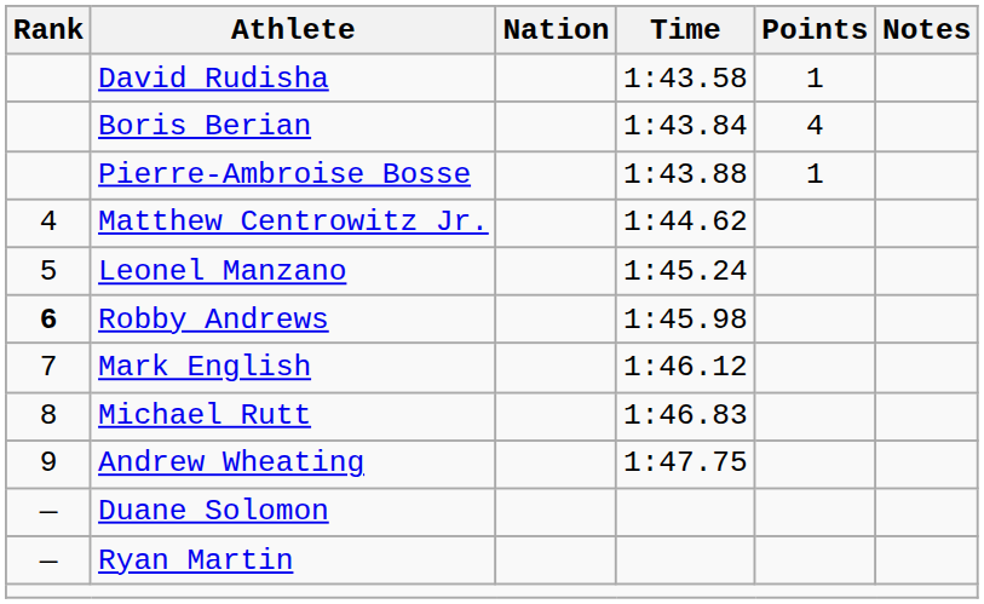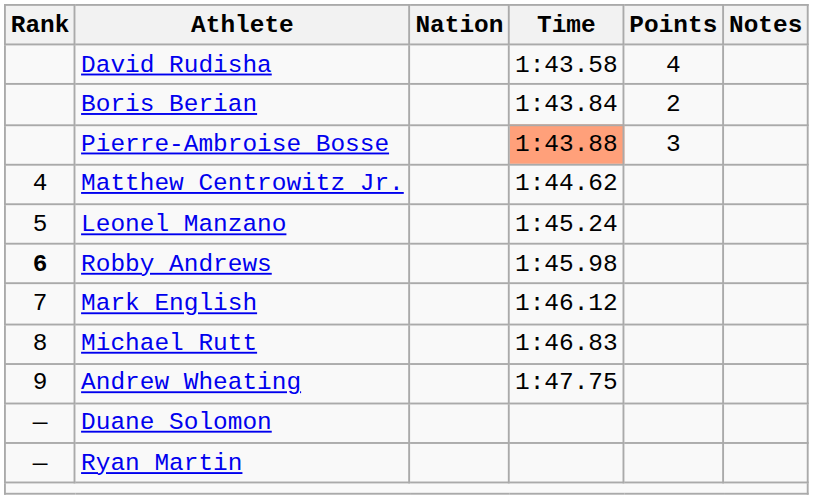 <table class="wikitable mw-datatable sortable" style="text-align:center;">
 <tr>
 <th>Rank</th>
 <th>Athlete</th>
 <th>Nation</th>
 <th>Time</th>
 <th>Points</th>
 <th>Notes</th>
 </tr>
 <tr>
 <td></td>
 <td align=left><a href='#'>David Rudisha</a></td>
 <td align=left></td>
 <td>1:43.58</td>
-<td>1</td>
+<td>4</td>
 <td></td>
 </tr>
 <tr>
 <td></td>
 <td align=left><a href='#'>Boris Berian</a></td>
 <td align=left></td>
 <td>1:43.84</td>
-<td>4</td>
+<td>2</td>
 <td></td>
 </tr>
 <tr>
 <td></td>
 <td align=left><a href='#'>Pierre-Ambroise Bosse</a></td>
 <td align=left></td>
-<td>1:43.88</td>
-<td>1</td>
+<td style="background: lightsalmon;">1:43.88</td>
+<td>3</td>
 <td></td>
 </tr>
 <tr>
 <td>4</td>
 <td align=left><a href='#'>Matthew Centrowitz Jr.</a></td>
 <td align=left></td>
 <td>1:44.62</td>
 <td></td>
 <td></td>
 </tr>
 <tr>
 <td>5</td>
 <td align=left><a href='#'>Leonel Manzano</a></td>
 <td align=left></td>
 <td>1:45.24</td>
 <td></td>
 <td></td>
 </tr>
 <tr>
 <td><strong>6</strong></td>
 <td align=left><a href='#'>Robby Andrews</a></td>
 <td align=left></td>
 <td>1:45.98</td>
 <td></td>
 <td></td>
 </tr>
 <tr>
 <td>7</td>
 <td align=left><a href='#'>Mark English</a></td>
 <td align=left></td>
 <td>1:46.12</td>
 <td></td>
 <td></td>
 </tr>
 <tr>
 <td>8</td>
 <td align=left><a href='#'>Michael Rutt</a></td>
 <td align=left></td>
 <td>1:46.83</td>
 <td></td>
 <td></td>
 </tr>
 <tr>
 <td>9</td>
 <td align=left><a href='#'>Andrew Wheating</a></td>
 <td align=left></td>
 <td>1:47.75</td>
 <td></td>
 <td></td>
 </tr>
 <tr>
 <td>—</td>
 <td align=left><a href='#'>Duane Solomon</a></td>
 <td align=left></td>
 <td></td>
 <td></td>
 <td></td>
 </tr>
 <tr>
 <td>—</td>
 <td align=left><a href='#'>Ryan Martin</a></td>
 <td align=left></td>
 <td></td>
 <td></td>
 <td></td>
 </tr>
 <tr class="sortbottom">
 <td colspan=6></td>
 </tr>
 </table>
